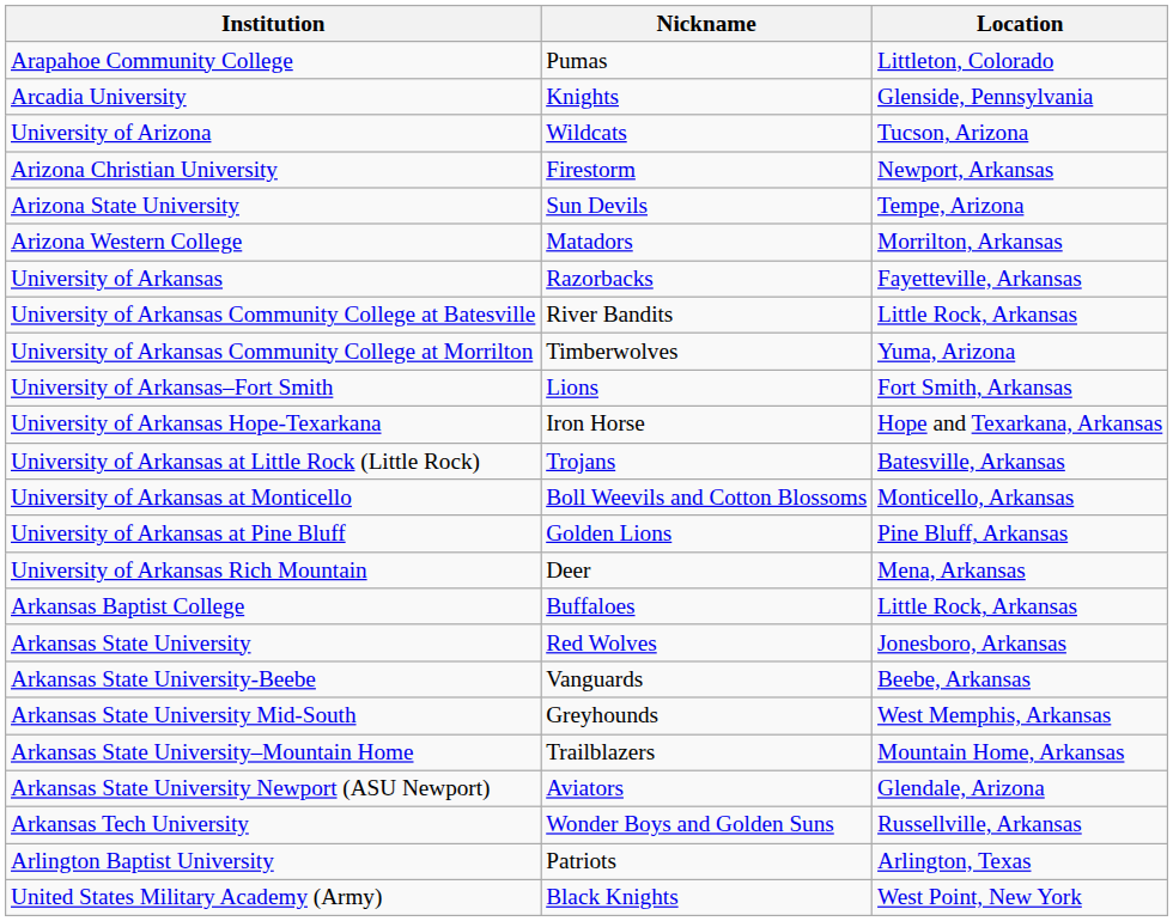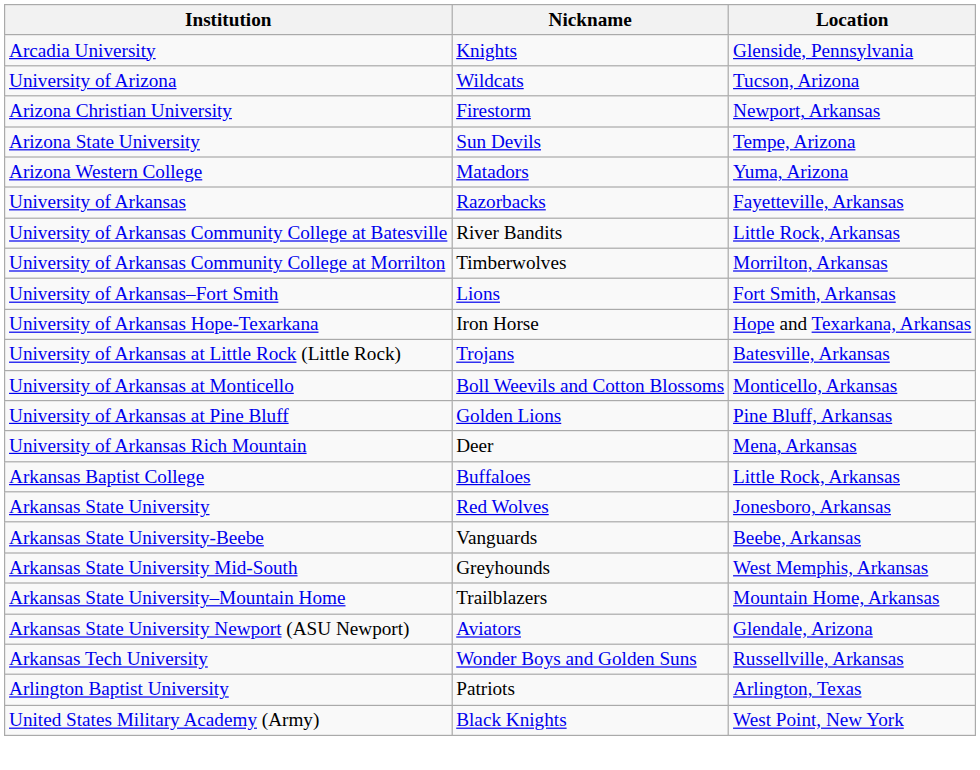 <table class="wikitable">
 <tr>
 <th>Institution</th>
 <th>Nickname</th>
 <th>Location</th>
-</tr>
-<tr>
-<td><a href='#'>Arapahoe Community College</a></td>
-<td>Pumas</td>
-<td><a href='#'>Littleton, Colorado</a></td>
 </tr>
 <tr>
 <td><a href='#'>Arcadia University</a></td>
 <td><a href='#'>Knights</a></td>
 <td><a href='#'>Glenside, Pennsylvania</a></td>
 </tr>
 <tr>
 <td><a href='#'>University of Arizona</a></td>
 <td><a href='#'>Wildcats</a></td>
 <td><a href='#'>Tucson, Arizona</a></td>
 </tr>
 <tr>
 <td><a href='#'>Arizona Christian University</a></td>
 <td><a href='#'>Firestorm</a></td>
 <td><a href='#'>Newport, Arkansas</a></td>
 </tr>
 <tr>
 <td><a href='#'>Arizona State University</a></td>
 <td><a href='#'>Sun Devils</a></td>
 <td><a href='#'>Tempe, Arizona</a></td>
 </tr>
 <tr>
 <td><a href='#'>Arizona Western College</a></td>
 <td><a href='#'>Matadors</a></td>
-<td><a href='#'>Morrilton, Arkansas</a></td>
+<td><a href='#'>Yuma, Arizona</a></td>
 </tr>
 <tr>
 <td><a href='#'>University of Arkansas</a></td>
 <td><a href='#'>Razorbacks</a></td>
 <td><a href='#'>Fayetteville, Arkansas</a></td>
 </tr>
 <tr>
 <td><a href='#'>University of Arkansas Community College at Batesville</a></td>
 <td>River Bandits</td>
 <td><a href='#'>Little Rock, Arkansas</a></td>
 </tr>
 <tr>
 <td><a href='#'>University of Arkansas Community College at Morrilton</a></td>
 <td>Timberwolves</td>
-<td><a href='#'>Yuma, Arizona</a></td>
+<td><a href='#'>Morrilton, Arkansas</a></td>
 </tr>
 <tr>
 <td><a href='#'>University of Arkansas–Fort Smith</a></td>
 <td><a href='#'>Lions</a></td>
 <td><a href='#'>Fort Smith, Arkansas</a></td>
 </tr>
 <tr>
 <td><a href='#'>University of Arkansas Hope-Texarkana</a></td>
 <td>Iron Horse</td>
 <td><a href='#'>Hope</a> and <a href='#'>Texarkana, Arkansas</a></td>
 </tr>
 <tr>
 <td><a href='#'>University of Arkansas at Little Rock</a> (Little Rock)</td>
 <td><a href='#'>Trojans</a></td>
 <td><a href='#'>Batesville, Arkansas</a></td>
 </tr>
 <tr>
 <td><a href='#'>University of Arkansas at Monticello</a></td>
 <td><a href='#'>Boll Weevils and Cotton Blossoms</a></td>
 <td><a href='#'>Monticello, Arkansas</a></td>
 </tr>
 <tr>
 <td><a href='#'>University of Arkansas at Pine Bluff</a></td>
 <td><a href='#'>Golden Lions</a></td>
 <td><a href='#'>Pine Bluff, Arkansas</a></td>
 </tr>
 <tr>
 <td><a href='#'>University of Arkansas Rich Mountain</a></td>
 <td>Deer</td>
 <td><a href='#'>Mena, Arkansas</a></td>
 </tr>
 <tr>
 <td><a href='#'>Arkansas Baptist College</a></td>
 <td><a href='#'>Buffaloes</a></td>
 <td><a href='#'>Little Rock, Arkansas</a></td>
 </tr>
 <tr>
 <td><a href='#'>Arkansas State University</a></td>
 <td><a href='#'>Red Wolves</a></td>
 <td><a href='#'>Jonesboro, Arkansas</a></td>
 </tr>
 <tr>
 <td><a href='#'>Arkansas State University-Beebe</a></td>
 <td>Vanguards</td>
 <td><a href='#'>Beebe, Arkansas</a></td>
 </tr>
 <tr>
 <td><a href='#'>Arkansas State University Mid-South</a></td>
 <td>Greyhounds</td>
 <td><a href='#'>West Memphis, Arkansas</a></td>
 </tr>
 <tr>
 <td><a href='#'>Arkansas State University–Mountain Home</a></td>
 <td>Trailblazers</td>
 <td><a href='#'>Mountain Home, Arkansas</a></td>
 </tr>
 <tr>
 <td><a href='#'>Arkansas State University Newport</a> (ASU Newport)</td>
 <td><a href='#'>Aviators</a></td>
 <td><a href='#'>Glendale, Arizona</a></td>
 </tr>
 <tr>
 <td><a href='#'>Arkansas Tech University</a></td>
 <td><a href='#'>Wonder Boys and Golden Suns</a></td>
 <td><a href='#'>Russellville, Arkansas</a></td>
 </tr>
 <tr>
 <td><a href='#'>Arlington Baptist University</a></td>
 <td>Patriots</td>
 <td><a href='#'>Arlington, Texas</a></td>
 </tr>
 <tr>
 <td><a href='#'>United States Military Academy</a> (Army)</td>
 <td><a href='#'>Black Knights</a></td>
 <td><a href='#'>West Point, New York</a></td>
 </tr>
 </table>
